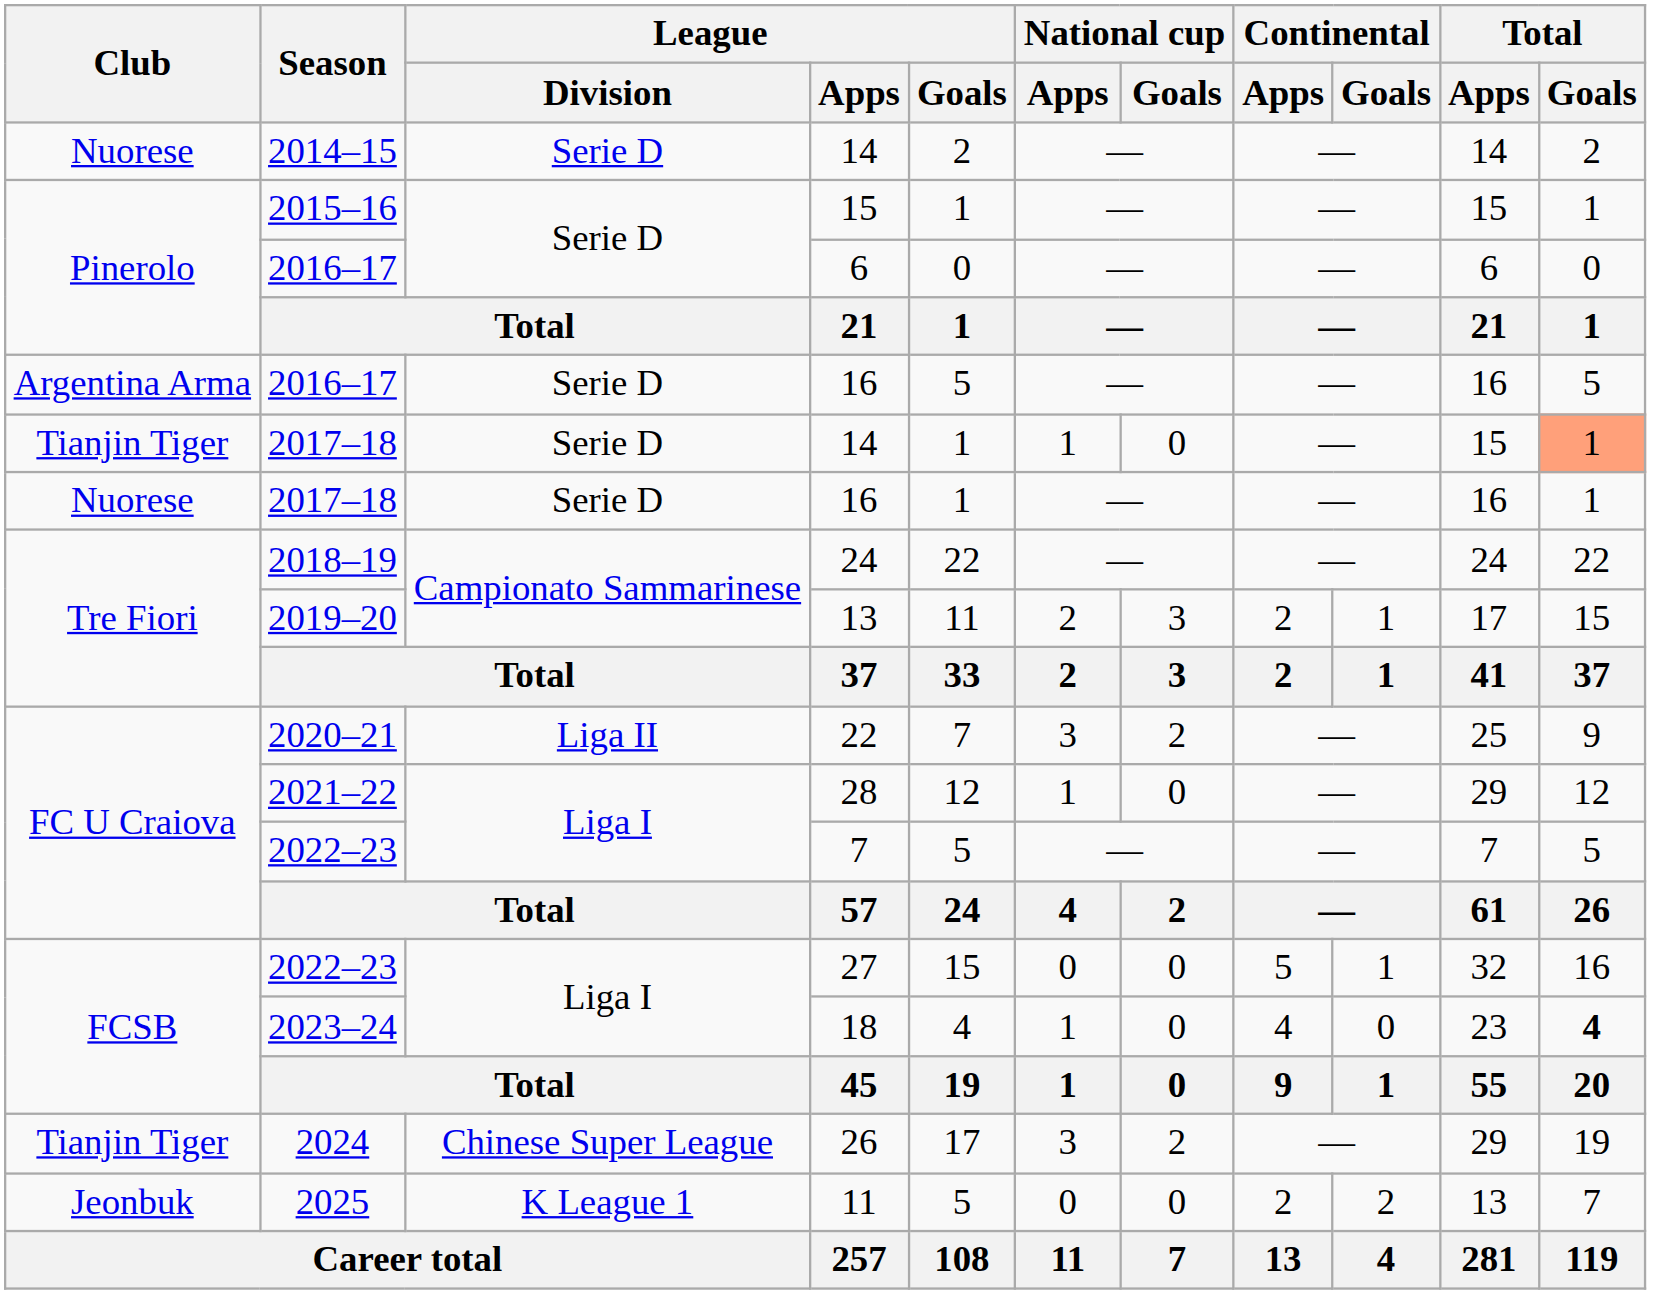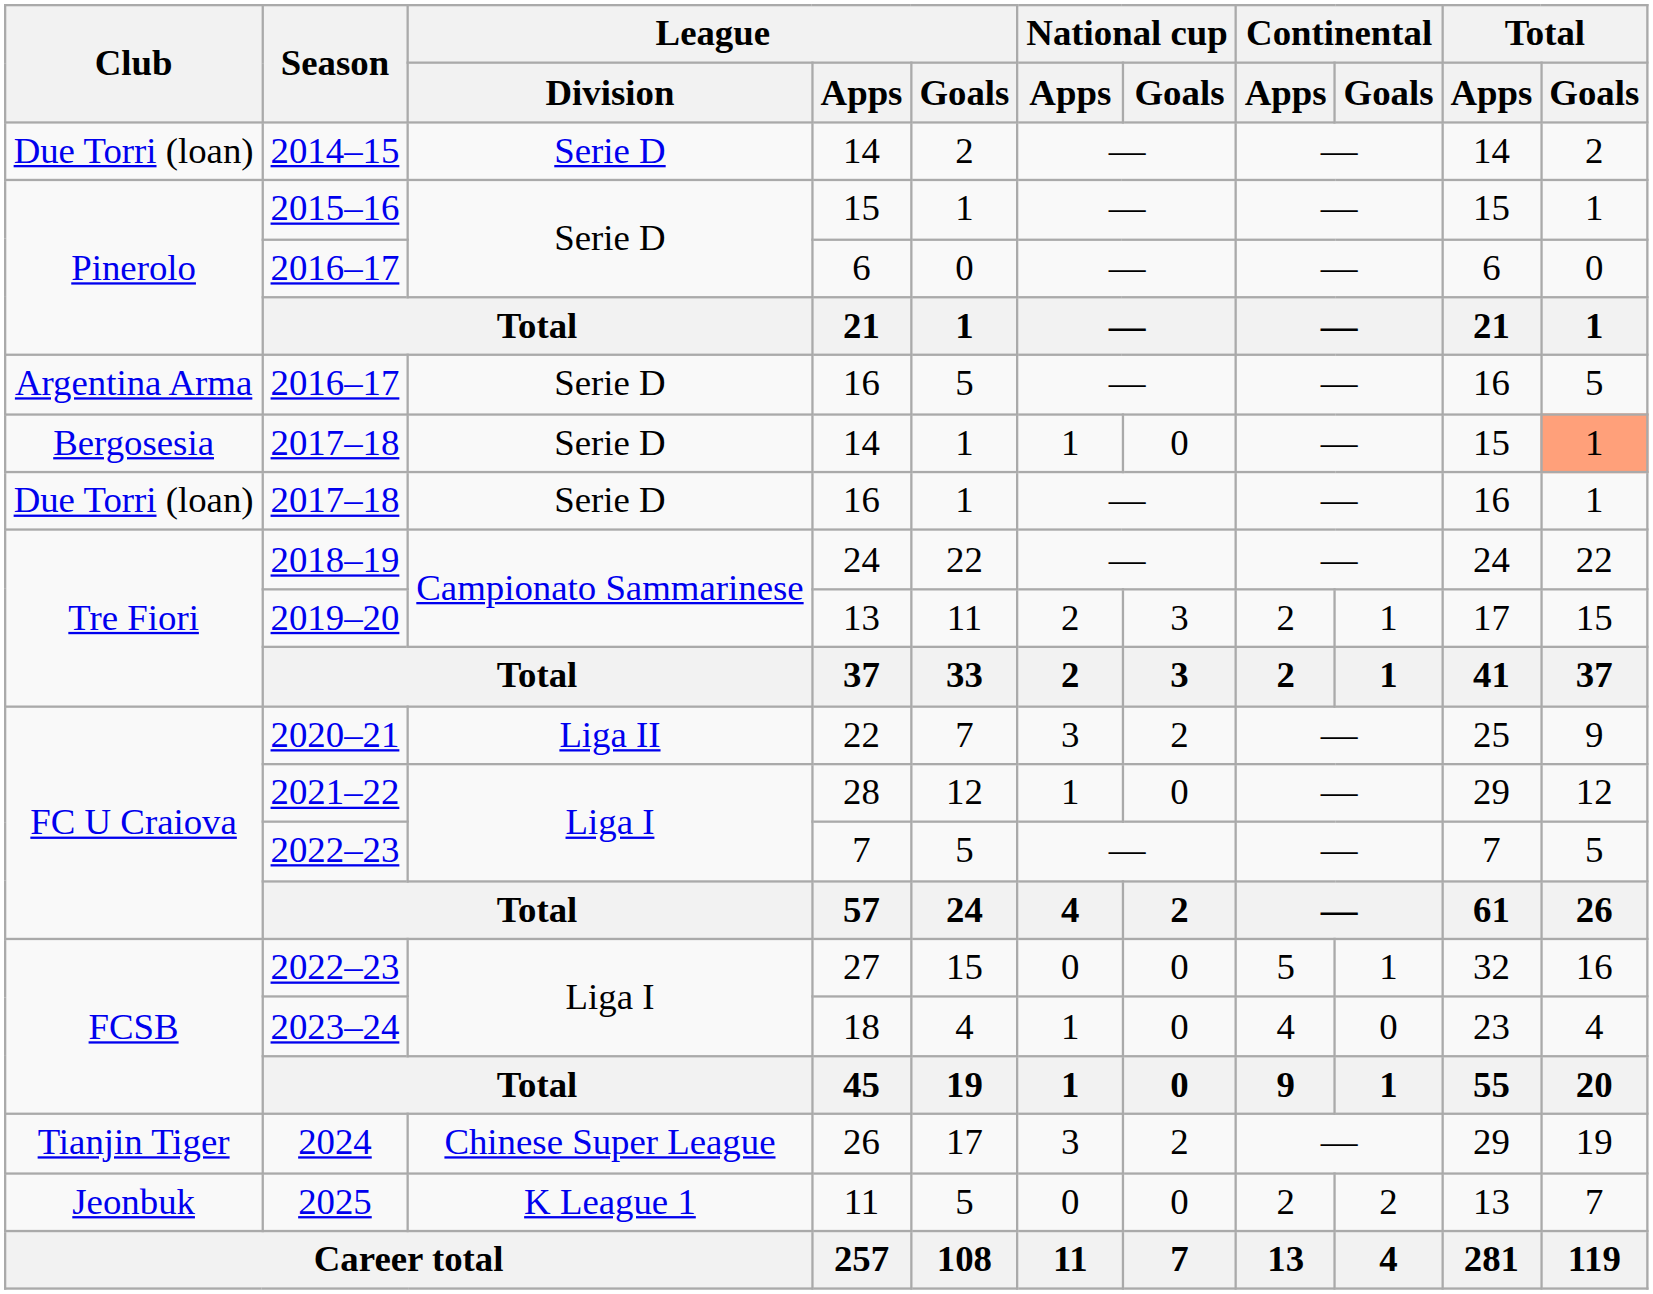 <table class="wikitable" style="text-align:center">
 <tr>
 <th rowspan="2">Club</th>
 <th rowspan="2">Season</th>
 <th colspan="3">League</th>
 <th colspan="2">National cup</th>
 <th colspan="2">Continental</th>
 <th colspan="3">Total</th>
 </tr>
 <tr>
 <th>Division</th>
 <th>Apps</th>
 <th>Goals</th>
 <th>Apps</th>
 <th>Goals</th>
 <th>Apps</th>
 <th>Goals</th>
 <th>Apps</th>
 <th>Goals</th>
 </tr>
 <tr>
-<td><a href='#'>Nuorese</a></td>
+<td><a href='#'>Due Torri</a> (loan)</td>
 <td><a href='#'>2014–15</a></td>
 <td><a href='#'>Serie D</a></td>
 <td>14</td>
 <td>2</td>
 <td colspan="2">—</td>
 <td colspan="2">—</td>
 <td>14</td>
 <td>2</td>
 </tr>
 <tr>
 <td rowspan="3"><a href='#'>Pinerolo</a></td>
 <td><a href='#'>2015–16</a></td>
 <td rowspan="2">Serie D</td>
 <td>15</td>
 <td>1</td>
 <td colspan="2">—</td>
 <td colspan="2">—</td>
 <td>15</td>
 <td>1</td>
 </tr>
 <tr>
 <td><a href='#'>2016–17</a></td>
 <td>6</td>
 <td>0</td>
 <td colspan="2">—</td>
 <td colspan="2">—</td>
 <td>6</td>
 <td>0</td>
 </tr>
 <tr>
 <th colspan="2">Total</th>
 <th>21</th>
 <th>1</th>
 <th colspan="2">—</th>
 <th colspan="2">—</th>
 <th>21</th>
 <th>1</th>
 </tr>
 <tr>
 <td><a href='#'>Argentina Arma</a></td>
 <td><a href='#'>2016–17</a></td>
 <td>Serie D</td>
 <td>16</td>
 <td>5</td>
 <td colspan="2">—</td>
 <td colspan="2">—</td>
 <td>16</td>
 <td>5</td>
 </tr>
 <tr>
-<td><a href='#'>Tianjin Tiger</a></td>
+<td><a href='#'>Bergosesia</a></td>
 <td><a href='#'>2017–18</a></td>
 <td>Serie D</td>
 <td>14</td>
 <td>1</td>
 <td>1</td>
 <td>0</td>
 <td colspan="2">—</td>
 <td>15</td>
 <td style="background: lightsalmon;">1</td>
 </tr>
 <tr>
-<td><a href='#'>Nuorese</a></td>
+<td><a href='#'>Due Torri</a> (loan)</td>
 <td><a href='#'>2017–18</a></td>
 <td>Serie D</td>
 <td>16</td>
 <td>1</td>
 <td colspan="2">—</td>
 <td colspan="2">—</td>
 <td>16</td>
 <td>1</td>
 </tr>
 <tr>
 <td rowspan="3"><a href='#'>Tre Fiori</a></td>
 <td><a href='#'>2018–19</a></td>
 <td rowspan="2"><a href='#'>Campionato Sammarinese</a></td>
 <td>24</td>
 <td>22</td>
 <td colspan="2">—</td>
 <td colspan="2">—</td>
 <td>24</td>
 <td>22</td>
 </tr>
 <tr>
 <td><a href='#'>2019–20</a></td>
 <td>13</td>
 <td>11</td>
 <td>2</td>
 <td>3</td>
 <td>2</td>
 <td>1</td>
 <td>17</td>
 <td>15</td>
 </tr>
 <tr>
 <th colspan="2">Total</th>
 <th>37</th>
 <th>33</th>
 <th>2</th>
 <th>3</th>
 <th>2</th>
 <th>1</th>
 <th>41</th>
 <th>37</th>
 </tr>
 <tr>
 <td rowspan="4"><a href='#'>FC U Craiova</a></td>
 <td><a href='#'>2020–21</a></td>
 <td><a href='#'>Liga II</a></td>
 <td>22</td>
 <td>7</td>
 <td>3</td>
 <td>2</td>
 <td colspan="2">—</td>
 <td>25</td>
 <td>9</td>
 </tr>
 <tr>
 <td><a href='#'>2021–22</a></td>
 <td rowspan="2"><a href='#'>Liga I</a></td>
 <td>28</td>
 <td>12</td>
 <td>1</td>
 <td>0</td>
 <td colspan="2">—</td>
 <td>29</td>
 <td>12</td>
 </tr>
 <tr>
 <td><a href='#'>2022–23</a></td>
 <td>7</td>
 <td>5</td>
 <td colspan="2">—</td>
 <td colspan="2">—</td>
 <td>7</td>
 <td>5</td>
 </tr>
 <tr>
 <th colspan="2">Total</th>
 <th>57</th>
 <th>24</th>
 <th>4</th>
 <th>2</th>
 <th colspan="2">—</th>
 <th>61</th>
 <th>26</th>
 </tr>
 <tr>
 <td rowspan="3"><a href='#'>FCSB</a></td>
 <td><a href='#'>2022–23</a></td>
 <td rowspan="2">Liga I</td>
 <td>27</td>
 <td>15</td>
 <td>0</td>
 <td>0</td>
 <td>5</td>
 <td>1</td>
 <td>32</td>
 <td>16</td>
 </tr>
 <tr>
 <td><a href='#'>2023–24</a></td>
 <td>18</td>
 <td>4</td>
 <td>1</td>
 <td>0</td>
 <td>4</td>
 <td>0</td>
 <td>23</td>
-<td><strong>4</strong></td>
+<td>4</td>
 </tr>
 <tr>
 <th colspan="2">Total</th>
 <th>45</th>
 <th>19</th>
 <th>1</th>
 <th>0</th>
 <th>9</th>
 <th>1</th>
 <th>55</th>
 <th>20</th>
 </tr>
 <tr>
 <td><a href='#'>Tianjin Tiger</a></td>
 <td><a href='#'>2024</a></td>
 <td><a href='#'>Chinese Super League</a></td>
 <td>26</td>
 <td>17</td>
 <td>3</td>
 <td>2</td>
 <td colspan="2">—</td>
 <td>29</td>
 <td>19</td>
 </tr>
 <tr>
 <td><a href='#'>Jeonbuk</a></td>
 <td><a href='#'>2025</a></td>
 <td><a href='#'>K League 1</a></td>
 <td>11</td>
 <td>5</td>
 <td>0</td>
 <td>0</td>
 <td>2</td>
 <td>2</td>
 <td>13</td>
 <td>7</td>
 </tr>
 <tr>
 <th colspan="3">Career total</th>
 <th>257</th>
 <th>108</th>
 <th>11</th>
 <th>7</th>
 <th>13</th>
 <th>4</th>
 <th>281</th>
 <th>119</th>
 </tr>
 </table>
